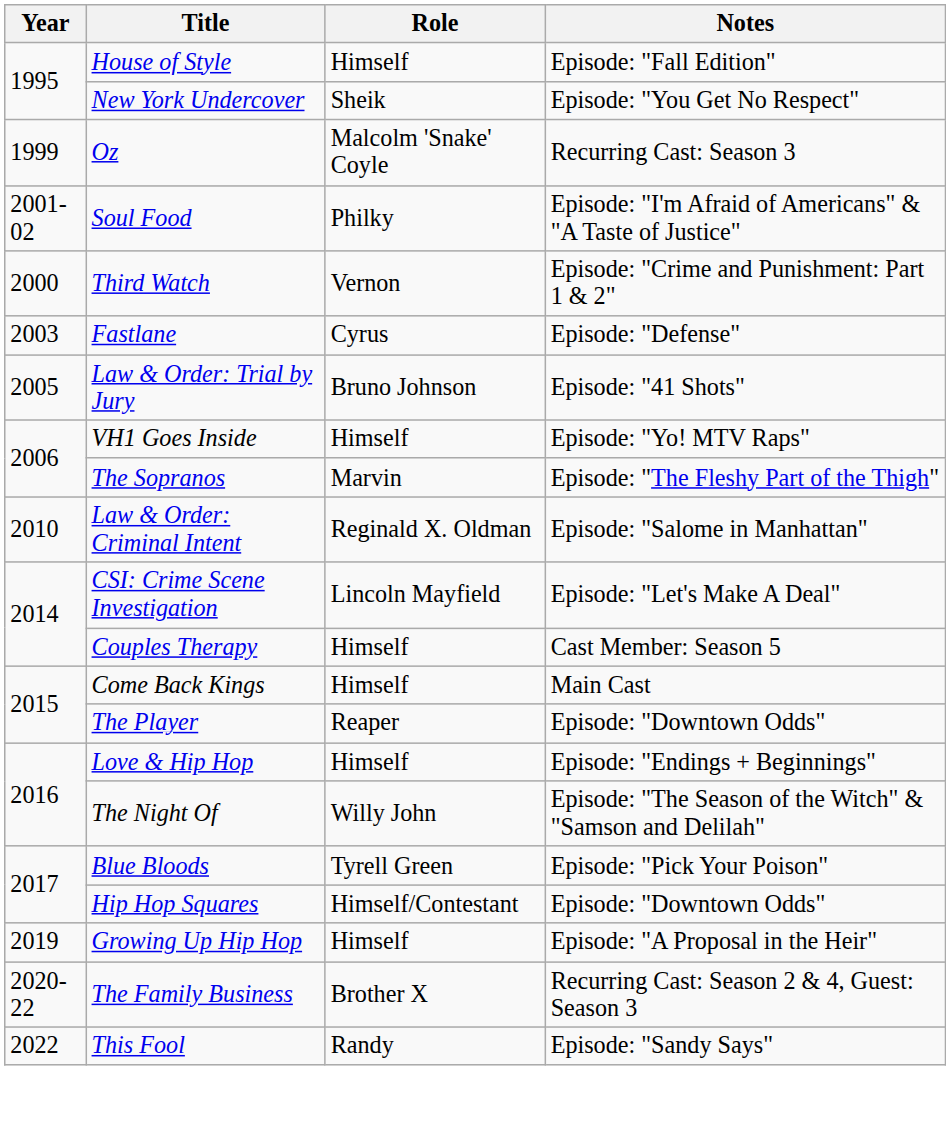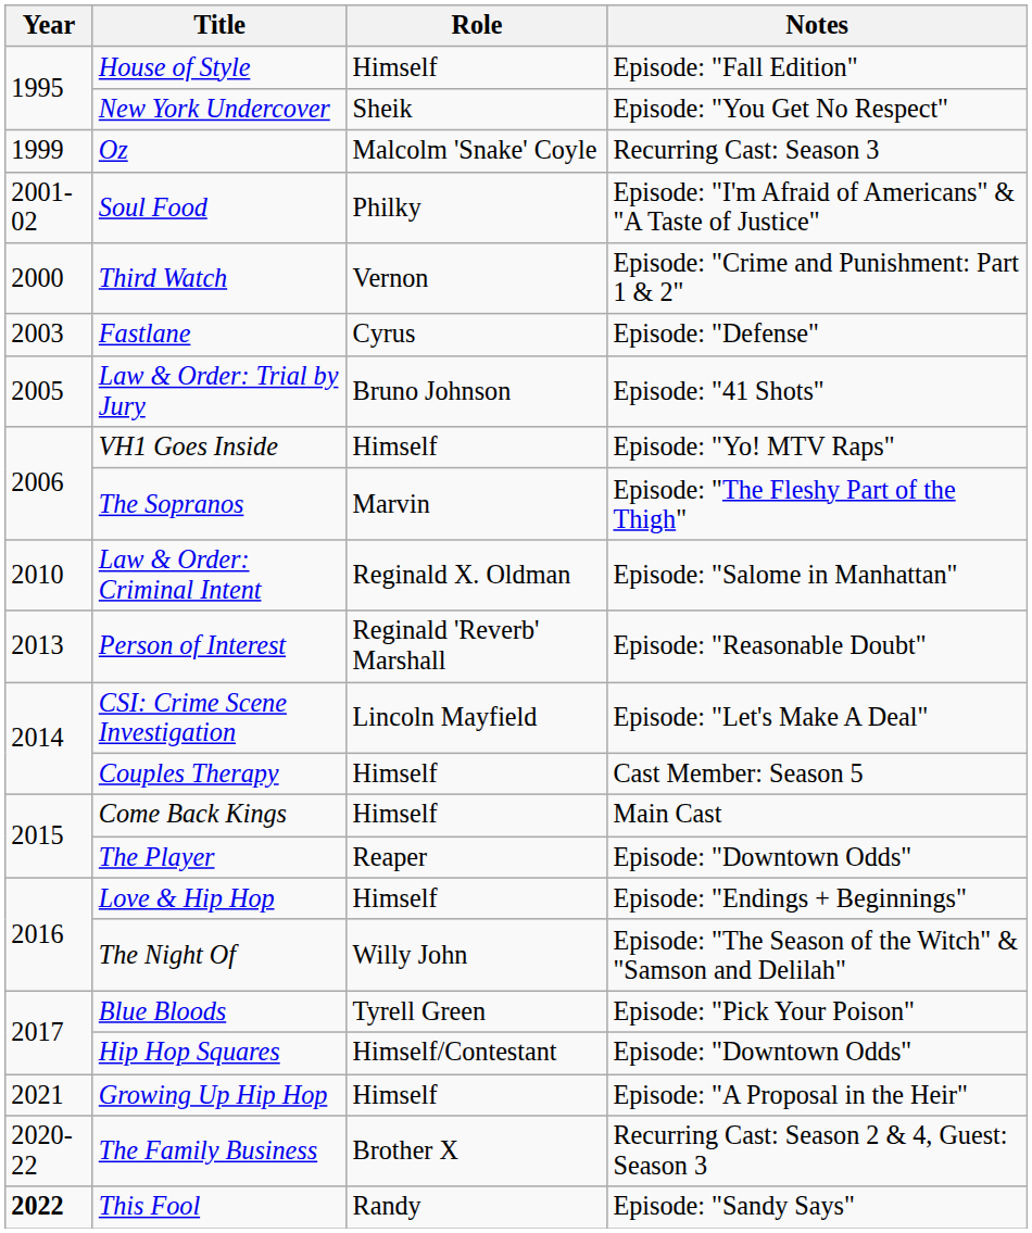 <table class="wikitable plainrowheaders sortable" style="margin-right: 0;">
 <tr>
 <th>Year</th>
 <th>Title</th>
 <th>Role</th>
 <th>Notes</th>
 </tr>
 <tr>
 <td rowspan=2>1995</td>
 <td><em><a href='#'>House of Style</a></em></td>
 <td>Himself</td>
 <td>Episode: "Fall Edition"</td>
 </tr>
 <tr>
 <td><em><a href='#'>New York Undercover</a></em></td>
 <td>Sheik</td>
 <td>Episode: "You Get No Respect"</td>
 </tr>
 <tr>
 <td>1999</td>
 <td><em><a href='#'>Oz</a></em></td>
 <td>Malcolm 'Snake' Coyle</td>
 <td>Recurring Cast: Season 3</td>
 </tr>
 <tr>
 <td>2001-02</td>
 <td><em><a href='#'>Soul Food</a></em></td>
 <td>Philky</td>
 <td>Episode: "I'm Afraid of Americans" & "A Taste of Justice"</td>
 </tr>
 <tr>
 <td>2000</td>
 <td><em><a href='#'>Third Watch</a></em></td>
 <td>Vernon</td>
 <td>Episode: "Crime and Punishment: Part 1 & 2"</td>
 </tr>
 <tr>
 <td>2003</td>
 <td><em><a href='#'>Fastlane</a></em></td>
 <td>Cyrus</td>
 <td>Episode: "Defense"</td>
 </tr>
 <tr>
 <td>2005</td>
 <td><em><a href='#'>Law & Order: Trial by Jury</a></em></td>
 <td>Bruno Johnson</td>
 <td>Episode: "41 Shots"</td>
 </tr>
 <tr>
 <td rowspan=2>2006</td>
 <td><em>VH1 Goes Inside</em></td>
 <td>Himself</td>
 <td>Episode: "Yo! MTV Raps"</td>
 </tr>
 <tr>
 <td><em><a href='#'>The Sopranos</a></em></td>
 <td>Marvin</td>
 <td>Episode: "<a href='#'>The Fleshy Part of the Thigh</a>"</td>
 </tr>
 <tr>
 <td>2010</td>
 <td><em><a href='#'>Law & Order: Criminal Intent</a></em></td>
 <td>Reginald X. Oldman</td>
 <td>Episode: "Salome in Manhattan"</td>
 </tr>
 <tr>
+<td>2013</td>
+<td><em><a href='#'>Person of Interest</a></em></td>
+<td>Reginald 'Reverb' Marshall</td>
+<td>Episode: "Reasonable Doubt"</td>
+</tr>
+<tr>
 <td rowspan=2>2014</td>
 <td><em><a href='#'>CSI: Crime Scene Investigation</a></em></td>
 <td>Lincoln Mayfield</td>
 <td>Episode: "Let's Make A Deal"</td>
 </tr>
 <tr>
 <td><em><a href='#'>Couples Therapy</a></em></td>
 <td>Himself</td>
 <td>Cast Member: Season 5</td>
 </tr>
 <tr>
 <td rowspan=2>2015</td>
 <td><em>Come Back Kings</em></td>
 <td>Himself</td>
 <td>Main Cast</td>
 </tr>
 <tr>
 <td><em><a href='#'>The Player</a></em></td>
 <td>Reaper</td>
 <td>Episode: "Downtown Odds"</td>
 </tr>
 <tr>
 <td rowspan=2>2016</td>
 <td><em><a href='#'>Love & Hip Hop</a></em></td>
 <td>Himself</td>
 <td>Episode: "Endings + Beginnings"</td>
 </tr>
 <tr>
 <td><em>The Night Of</em></td>
 <td>Willy John</td>
 <td>Episode: "The Season of the Witch" & "Samson and Delilah"</td>
 </tr>
 <tr>
 <td rowspan=2>2017</td>
 <td><em><a href='#'>Blue Bloods</a></em></td>
 <td>Tyrell Green</td>
 <td>Episode: "Pick Your Poison"</td>
 </tr>
 <tr>
 <td><em><a href='#'>Hip Hop Squares</a></em></td>
 <td>Himself/Contestant</td>
 <td>Episode: "Downtown Odds"</td>
 </tr>
 <tr>
-<td>2019</td>
+<td>2021</td>
 <td><em><a href='#'>Growing Up Hip Hop</a></em></td>
 <td>Himself</td>
 <td>Episode: "A Proposal in the Heir"</td>
 </tr>
 <tr>
 <td>2020-22</td>
 <td><em><a href='#'>The Family Business</a></em></td>
 <td>Brother X</td>
 <td>Recurring Cast: Season 2 & 4, Guest: Season 3</td>
 </tr>
 <tr>
-<td>2022</td>
+<td><strong>2022</strong></td>
 <td><em><a href='#'>This Fool</a></em></td>
 <td>Randy</td>
 <td>Episode: "Sandy Says"</td>
 </tr>
 </table>
